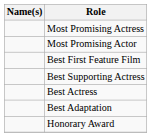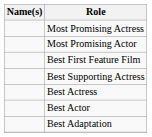 <table class="wikitable">
 <tr>
 <th>Name(s)</th>
 <th>Role</th>
 </tr>
 <tr>
 <td></td>
 <td>Most Promising Actress</td>
 </tr>
 <tr>
 <td></td>
 <td>Most Promising Actor</td>
 </tr>
 <tr>
 <td></td>
 <td>Best First Feature Film</td>
 </tr>
 <tr>
 <td></td>
 <td>Best Supporting Actress</td>
 </tr>
 <tr>
 <td></td>
 <td>Best Actress</td>
 </tr>
 <tr>
 <td></td>
-<td>Best Adaptation</td>
+<td>Best Actor</td>
 </tr>
 <tr>
 <td></td>
-<td>Honorary Award</td>
+<td>Best Adaptation</td>
 </tr>
 <tr>
 </tr>
 </table>
